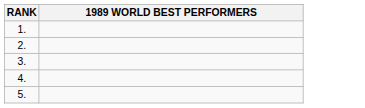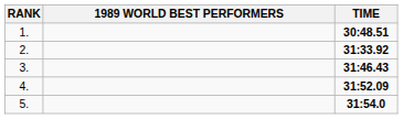 <table class="wikitable" style="border-collapse: collapse; font-size: 90%;">
 <tr>
 <th>RANK</th>
 <th align="center" style="width: 25em">1989 WORLD BEST PERFORMERS</th>
+<th align="center" style="width: 5em">TIME</th>
 </tr>
 <tr>
 <td align="center">1.</td>
 <td></td>
+<td align="center"><strong>30:48.51</strong></td>
 </tr>
 <tr>
 <td align="center">2.</td>
 <td></td>
+<td align="center"><strong>31:33.92</strong></td>
 </tr>
 <tr>
 <td align="center">3.</td>
 <td></td>
+<td align="center"><strong>31:46.43</strong></td>
 </tr>
 <tr>
 <td align="center">4.</td>
 <td></td>
+<td align="center"><strong>31:52.09</strong></td>
 </tr>
 <tr>
 <td align="center">5.</td>
 <td></td>
+<td align="center"><strong>31:54.0</strong></td>
 </tr>
 </table>
